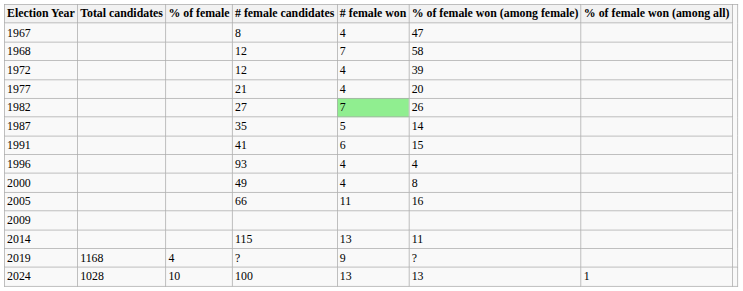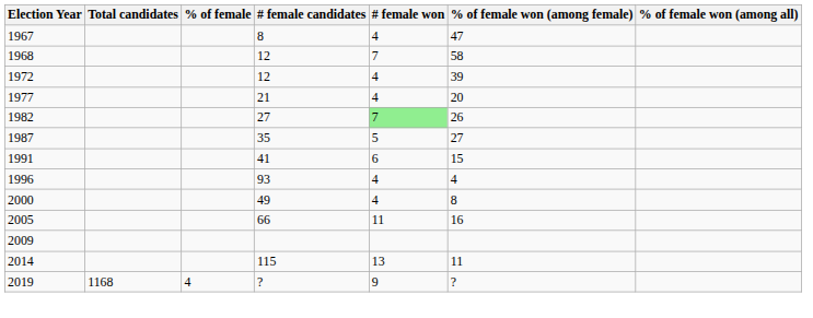 <table class="wikitable sortable" style="text-align: left;">
 <tr>
 <th>Election Year</th>
 <th>Total candidates</th>
 <th>% of female</th>
 <th># female candidates</th>
 <th># female won</th>
 <th>% of female won (among female)</th>
 <th>% of female won (among all)</th>
 </tr>
 <tr>
 <td>1967</td>
 <td></td>
 <td></td>
 <td>8</td>
 <td>4</td>
 <td>47</td>
 <td></td>
 </tr>
 <tr>
 <td>1968</td>
 <td></td>
 <td></td>
 <td>12</td>
 <td>7</td>
 <td>58</td>
 <td></td>
 </tr>
 <tr>
 <td>1972</td>
 <td></td>
 <td></td>
 <td>12</td>
 <td>4</td>
 <td>39</td>
 <td></td>
 </tr>
 <tr>
 <td>1977</td>
 <td></td>
 <td></td>
 <td>21</td>
 <td>4</td>
 <td>20</td>
 <td></td>
 </tr>
 <tr>
 <td>1982</td>
 <td></td>
 <td></td>
 <td>27</td>
 <td style="background: lightgreen;">7</td>
 <td>26</td>
 <td></td>
 </tr>
 <tr>
 <td>1987</td>
 <td></td>
 <td></td>
 <td>35</td>
 <td>5</td>
-<td>14</td>
+<td>27</td>
 <td></td>
 </tr>
 <tr>
 <td>1991</td>
 <td></td>
 <td></td>
 <td>41</td>
 <td>6</td>
 <td>15</td>
 <td></td>
 </tr>
 <tr>
 <td>1996</td>
 <td></td>
 <td></td>
 <td>93</td>
 <td>4</td>
 <td>4</td>
 <td></td>
 </tr>
 <tr>
 <td>2000</td>
 <td></td>
 <td></td>
 <td>49</td>
 <td>4</td>
 <td>8</td>
 <td></td>
 </tr>
 <tr>
 <td>2005</td>
 <td></td>
 <td></td>
 <td>66</td>
 <td>11</td>
 <td>16</td>
 <td></td>
 </tr>
 <tr>
 <td>2009</td>
 <td></td>
 <td></td>
 <td></td>
 <td></td>
 <td></td>
 <td></td>
 </tr>
 <tr>
 <td>2014</td>
 <td></td>
 <td></td>
 <td>115</td>
 <td>13</td>
 <td>11</td>
 <td></td>
 </tr>
 <tr>
 <td>2019</td>
 <td>1168</td>
 <td>4</td>
 <td>?</td>
 <td>9</td>
 <td>?</td>
 <td></td>
 </tr>
-<tr>
-<td>2024</td>
-<td>1028</td>
-<td>10</td>
-<td>100</td>
-<td>13</td>
-<td>13</td>
-<td>1</td>
-<td></td>
-</tr>
 </table>
